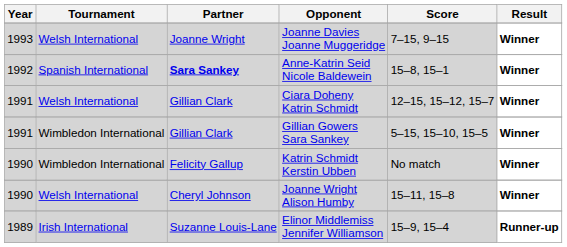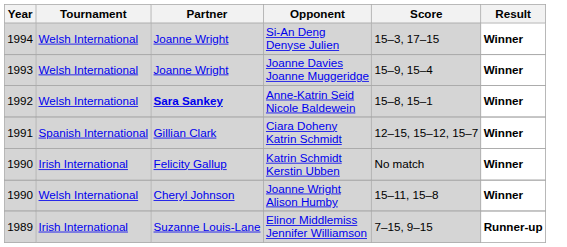 <table class="sortable wikitable" style="font-size: 90%;">
 <tr>
 <th>Year</th>
 <th>Tournament</th>
 <th>Partner</th>
 <th>Opponent</th>
 <th>Score</th>
 <th>Result</th>
 </tr>
+<tr style="background:#D5D5D5">
+<td align="center">1994</td>
+<td align="left"><a href='#'>Welsh International</a></td>
+<td align="left"> <a href='#'>Joanne Wright</a></td>
+<td align="left"> <a href='#'>Si-An Deng</a> <br>  <a href='#'>Denyse Julien</a></td>
+<td align="left">15–3, 17–15</td>
+<td style="text-align:left; background:white"> <strong>Winner</strong></td>
+</tr>
 <tr>
 </tr>
 <tr style="background:#D5D5D5">
 <td align="center">1993</td>
 <td align="left"><a href='#'>Welsh International</a></td>
 <td align="left"> <a href='#'>Joanne Wright</a></td>
 <td align="left"> <a href='#'>Joanne Davies</a> <br>  <a href='#'>Joanne Muggeridge</a></td>
-<td align="left">7–15, 9–15</td>
+<td align="left">15–9, 15–4</td>
 <td style="text-align:left; background:white"> <strong>Winner</strong></td>
 </tr>
 <tr>
 </tr>
 <tr style="background:#D5D5D5">
 <td align="center">1992</td>
-<td align="left"><a href='#'>Spanish International</a></td>
+<td align="left"><a href='#'>Welsh International</a></td>
 <td align="left"><strong> <a href='#'>Sara Sankey</a></strong></td>
 <td align="left"> <a href='#'>Anne-Katrin Seid</a> <br>  <a href='#'>Nicole Baldewein</a></td>
 <td align="left">15–8, 15–1</td>
 <td style="text-align:left; background:white"> <strong>Winner</strong></td>
 </tr>
 <tr>
 </tr>
 <tr style="background:#D5D5D5">
 <td align="center">1991</td>
-<td align="left"><a href='#'>Welsh International</a></td>
+<td align="left"><a href='#'>Spanish International</a></td>
 <td align="left"> <a href='#'>Gillian Clark</a></td>
 <td align="left"> <a href='#'>Ciara Doheny</a> <br>  <a href='#'>Katrin Schmidt</a></td>
 <td align="left">12–15, 15–12, 15–7</td>
 <td style="text-align:left; background:white"> <strong>Winner</strong></td>
 </tr>
 <tr>
 </tr>
-<tr style="background:#D5D5D5">
-<td align="center">1991</td>
-<td align="left">Wimbledon International</td>
-<td align="left"> <a href='#'>Gillian Clark</a></td>
-<td align="left"> <a href='#'>Gillian Gowers</a> <br>  <a href='#'>Sara Sankey</a></td>
-<td align="left">5–15, 15–10, 15–5</td>
-<td style="text-align:left; background:white"> <strong>Winner</strong></td>
-</tr>
 <tr>
 </tr>
 <tr style="background:#D5D5D5">
 <td align="center">1990</td>
-<td align="left">Wimbledon International</td>
+<td align="left"><a href='#'>Irish International</a></td>
 <td align="left"> <a href='#'>Felicity Gallup</a></td>
 <td align="left"> <a href='#'>Katrin Schmidt</a> <br>  <a href='#'>Kerstin Ubben</a></td>
 <td align="left">No match</td>
 <td style="text-align:left; background:white"> <strong>Winner</strong></td>
 </tr>
 <tr>
 </tr>
 <tr style="background:#D5D5D5">
 <td align="center">1990</td>
 <td align="left"><a href='#'>Welsh International</a></td>
 <td align="left"> <a href='#'>Cheryl Johnson</a></td>
 <td align="left"> <a href='#'>Joanne Wright</a> <br>  <a href='#'>Alison Humby</a></td>
 <td align="left">15–11, 15–8</td>
 <td style="text-align:left; background:white"> <strong>Winner</strong></td>
 </tr>
 <tr>
 </tr>
 <tr style="background:#D5D5D5">
 <td align="center">1989</td>
 <td align="left"><a href='#'>Irish International</a></td>
 <td align="left"> <a href='#'>Suzanne Louis-Lane</a></td>
 <td align="left"> <a href='#'>Elinor Middlemiss</a> <br>  <a href='#'>Jennifer Williamson</a></td>
-<td align="left">15–9, 15–4</td>
+<td align="left">7–15, 9–15</td>
 <td style="text-align:left; background:white"> <strong>Runner-up</strong></td>
 </tr>
 </table>
